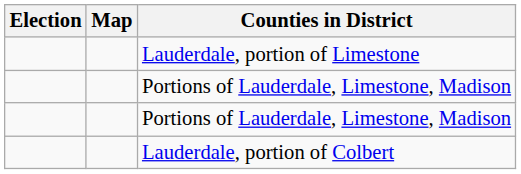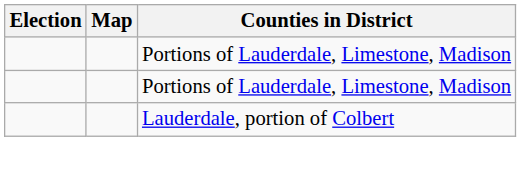 <table class="wikitable">
 <tr>
 <th>Election</th>
 <th>Map</th>
 <th>Counties in District</th>
-</tr>
-<tr>
-<td></td>
-<td></td>
-<td><a href='#'>Lauderdale</a>, portion of <a href='#'>Limestone</a></td>
 </tr>
 <tr>
 <td></td>
 <td></td>
 <td>Portions of <a href='#'>Lauderdale</a>, <a href='#'>Limestone</a>, <a href='#'>Madison</a></td>
 </tr>
 <tr>
 <td></td>
 <td></td>
 <td>Portions of <a href='#'>Lauderdale</a>, <a href='#'>Limestone</a>, <a href='#'>Madison</a></td>
 </tr>
 <tr>
 <td></td>
 <td></td>
 <td><a href='#'>Lauderdale</a>, portion of <a href='#'>Colbert</a></td>
 </tr>
 </table>
